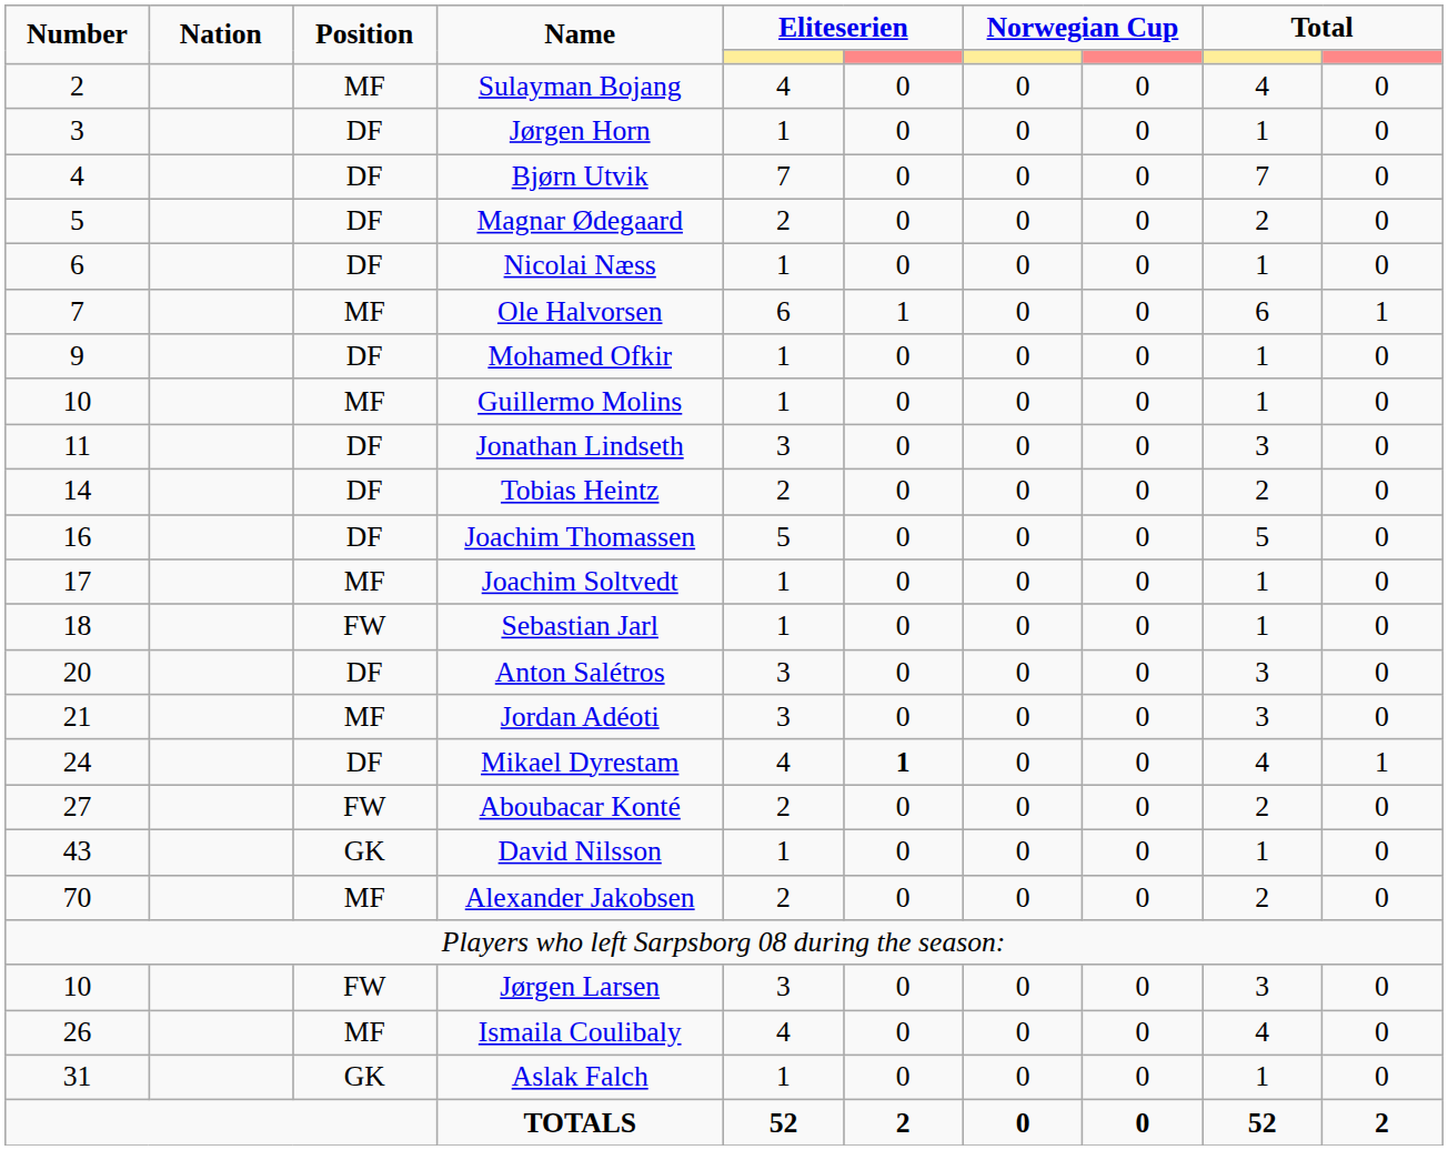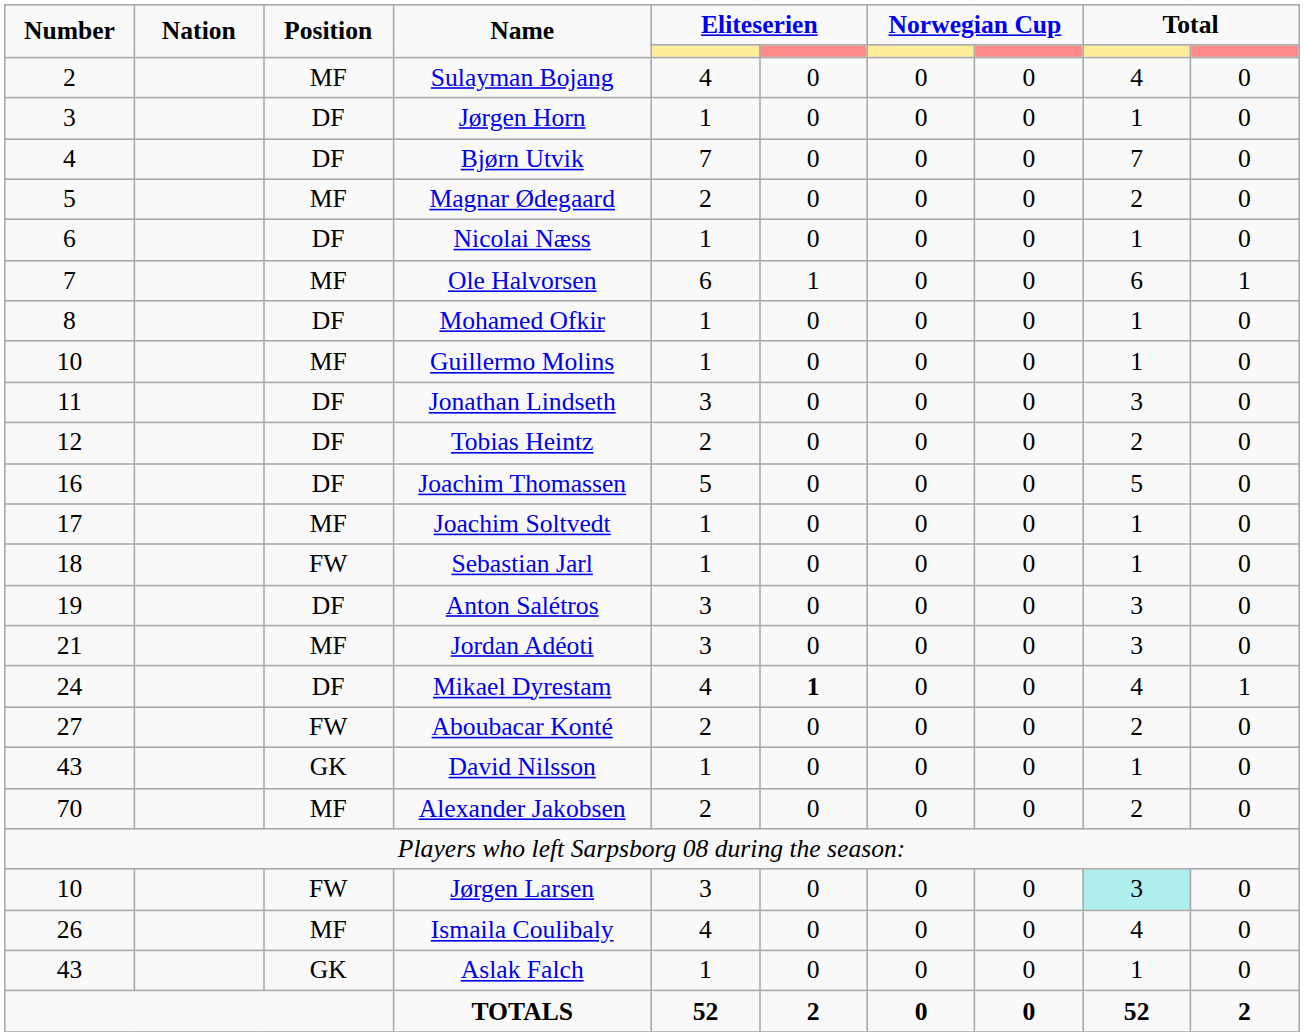 <table class="wikitable" style="font-size: 100%; text-align: center;">
 <tr>
 <td rowspan="2" width="10%" align="center"><strong>Number</strong></td>
 <td rowspan="2" width="10%" align="center"><strong>Nation</strong></td>
 <td rowspan="2" width="10%" align="center"><strong>Position</strong></td>
 <td rowspan="2" width="20%" align="center"><strong>Name</strong></td>
 <td colspan="2" align="center"><strong><a href='#'>Eliteserien</a></strong></td>
 <td colspan="2" align="center"><strong><a href='#'>Norwegian Cup</a></strong></td>
 <td colspan="2" align="center"><strong>Total</strong></td>
 </tr>
 <tr>
 <th width=60 style="background: #FFEE99"></th>
 <th width=60 style="background: #FF8888"></th>
 <th width=60 style="background: #FFEE99"></th>
 <th width=60 style="background: #FF8888"></th>
 <th width=60 style="background: #FFEE99"></th>
 <th width=60 style="background: #FF8888"></th>
 </tr>
 <tr>
 <td>2</td>
 <td></td>
 <td>MF</td>
 <td><a href='#'>Sulayman Bojang</a></td>
 <td>4</td>
 <td>0</td>
 <td>0</td>
 <td>0</td>
 <td>4</td>
 <td>0</td>
 </tr>
 <tr>
 <td>3</td>
 <td></td>
 <td>DF</td>
 <td><a href='#'>Jørgen Horn</a></td>
 <td>1</td>
 <td>0</td>
 <td>0</td>
 <td>0</td>
 <td>1</td>
 <td>0</td>
 </tr>
 <tr>
 <td>4</td>
 <td></td>
 <td>DF</td>
 <td><a href='#'>Bjørn Utvik</a></td>
 <td>7</td>
 <td>0</td>
 <td>0</td>
 <td>0</td>
 <td>7</td>
 <td>0</td>
 </tr>
 <tr>
 <td>5</td>
 <td></td>
-<td>DF</td>
+<td>MF</td>
 <td><a href='#'>Magnar Ødegaard</a></td>
 <td>2</td>
 <td>0</td>
 <td>0</td>
 <td>0</td>
 <td>2</td>
 <td>0</td>
 </tr>
 <tr>
 <td>6</td>
 <td></td>
 <td>DF</td>
 <td><a href='#'>Nicolai Næss</a></td>
 <td>1</td>
 <td>0</td>
 <td>0</td>
 <td>0</td>
 <td>1</td>
 <td>0</td>
 </tr>
 <tr>
 <td>7</td>
 <td></td>
 <td>MF</td>
 <td><a href='#'>Ole Halvorsen</a></td>
 <td>6</td>
 <td>1</td>
 <td>0</td>
 <td>0</td>
 <td>6</td>
 <td>1</td>
 </tr>
 <tr>
-<td>9</td>
+<td>8</td>
 <td></td>
 <td>DF</td>
 <td><a href='#'>Mohamed Ofkir</a></td>
 <td>1</td>
 <td>0</td>
 <td>0</td>
 <td>0</td>
 <td>1</td>
 <td>0</td>
 </tr>
 <tr>
 <td>10</td>
 <td></td>
 <td>MF</td>
 <td><a href='#'>Guillermo Molins</a></td>
 <td>1</td>
 <td>0</td>
 <td>0</td>
 <td>0</td>
 <td>1</td>
 <td>0</td>
 </tr>
 <tr>
 <td>11</td>
 <td></td>
 <td>DF</td>
 <td><a href='#'>Jonathan Lindseth</a></td>
 <td>3</td>
 <td>0</td>
 <td>0</td>
 <td>0</td>
 <td>3</td>
 <td>0</td>
 </tr>
 <tr>
-<td>14</td>
+<td>12</td>
 <td></td>
 <td>DF</td>
 <td><a href='#'>Tobias Heintz</a></td>
 <td>2</td>
 <td>0</td>
 <td>0</td>
 <td>0</td>
 <td>2</td>
 <td>0</td>
 </tr>
 <tr>
 <td>16</td>
 <td></td>
 <td>DF</td>
 <td><a href='#'>Joachim Thomassen</a></td>
 <td>5</td>
 <td>0</td>
 <td>0</td>
 <td>0</td>
 <td>5</td>
 <td>0</td>
 </tr>
 <tr>
 <td>17</td>
 <td></td>
 <td>MF</td>
 <td><a href='#'>Joachim Soltvedt</a></td>
 <td>1</td>
 <td>0</td>
 <td>0</td>
 <td>0</td>
 <td>1</td>
 <td>0</td>
 </tr>
 <tr>
 <td>18</td>
 <td></td>
 <td>FW</td>
 <td><a href='#'>Sebastian Jarl</a></td>
 <td>1</td>
 <td>0</td>
 <td>0</td>
 <td>0</td>
 <td>1</td>
 <td>0</td>
 </tr>
 <tr>
-<td>20</td>
+<td>19</td>
 <td></td>
 <td>DF</td>
 <td><a href='#'>Anton Salétros</a></td>
 <td>3</td>
 <td>0</td>
 <td>0</td>
 <td>0</td>
 <td>3</td>
 <td>0</td>
 </tr>
 <tr>
 <td>21</td>
 <td></td>
 <td>MF</td>
 <td><a href='#'>Jordan Adéoti</a></td>
 <td>3</td>
 <td>0</td>
 <td>0</td>
 <td>0</td>
 <td>3</td>
 <td>0</td>
 </tr>
 <tr>
 <td>24</td>
 <td></td>
 <td>DF</td>
 <td><a href='#'>Mikael Dyrestam</a></td>
 <td>4</td>
 <td><strong>1</strong></td>
 <td>0</td>
 <td>0</td>
 <td>4</td>
 <td>1</td>
 </tr>
 <tr>
 <td>27</td>
 <td></td>
 <td>FW</td>
 <td><a href='#'>Aboubacar Konté</a></td>
 <td>2</td>
 <td>0</td>
 <td>0</td>
 <td>0</td>
 <td>2</td>
 <td>0</td>
 </tr>
 <tr>
 <td>43</td>
 <td></td>
 <td>GK</td>
 <td><a href='#'>David Nilsson</a></td>
 <td>1</td>
 <td>0</td>
 <td>0</td>
 <td>0</td>
 <td>1</td>
 <td>0</td>
 </tr>
 <tr>
 <td>70</td>
 <td></td>
 <td>MF</td>
 <td><a href='#'>Alexander Jakobsen</a></td>
 <td>2</td>
 <td>0</td>
 <td>0</td>
 <td>0</td>
 <td>2</td>
 <td>0</td>
 </tr>
 <tr>
 <td colspan="14"><em>Players who left Sarpsborg 08 during the season:</em></td>
 </tr>
 <tr>
 <td>10</td>
 <td></td>
 <td>FW</td>
 <td><a href='#'>Jørgen Larsen</a></td>
 <td>3</td>
 <td>0</td>
 <td>0</td>
 <td>0</td>
-<td>3</td>
+<td style="background: paleturquoise;">3</td>
 <td>0</td>
 </tr>
 <tr>
 <td>26</td>
 <td></td>
 <td>MF</td>
 <td><a href='#'>Ismaila Coulibaly</a></td>
 <td>4</td>
 <td>0</td>
 <td>0</td>
 <td>0</td>
 <td>4</td>
 <td>0</td>
 </tr>
 <tr>
-<td>31</td>
+<td>43</td>
 <td></td>
 <td>GK</td>
 <td><a href='#'>Aslak Falch</a></td>
 <td>1</td>
 <td>0</td>
 <td>0</td>
 <td>0</td>
 <td>1</td>
 <td>0</td>
 </tr>
 <tr>
 <td colspan="3"></td>
 <td><strong>TOTALS</strong></td>
 <td><strong>52</strong></td>
 <td><strong>2</strong></td>
 <td><strong>0</strong></td>
 <td><strong>0</strong></td>
 <td><strong>52</strong></td>
 <td><strong>2</strong></td>
 </tr>
 </table>
